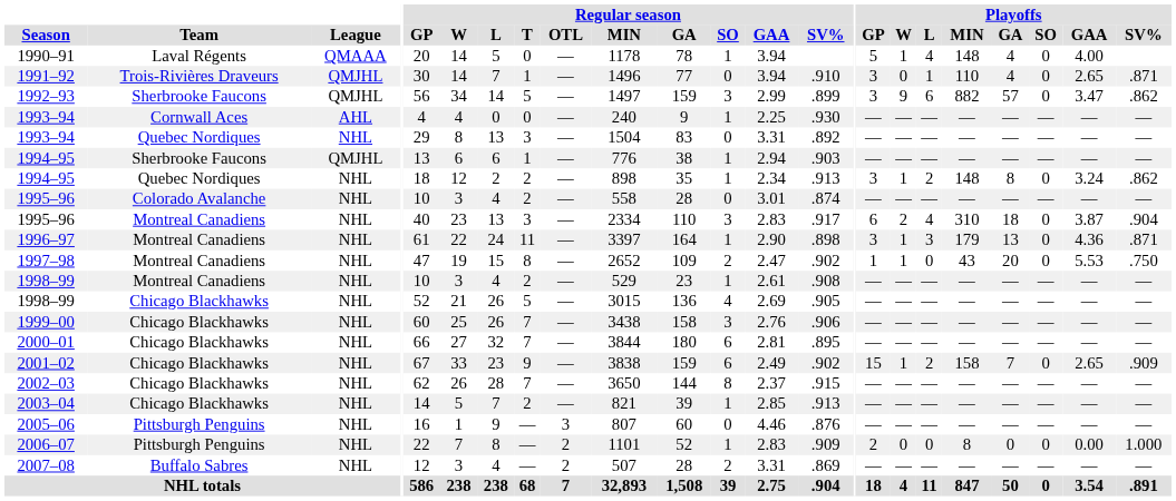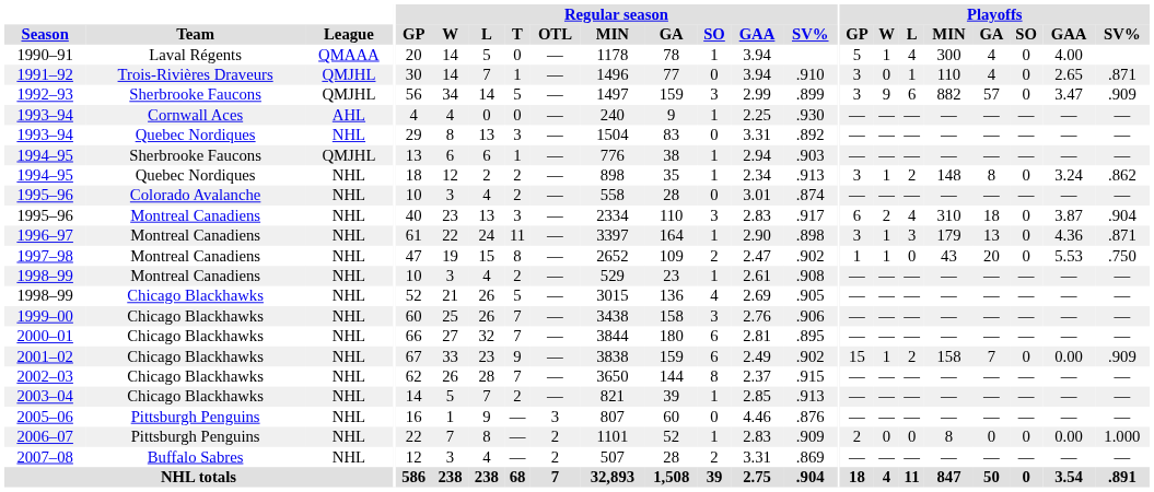 <table border="0" cellpadding="1" cellspacing="0" style="text-align:center; width:90%">
 <tr ALIGN="center" bgcolor="#e0e0e0">
 <th align="center" colspan="3" bgcolor="#ffffff"></th>
 <th align="center" rowspan="99" bgcolor="#ffffff"></th>
 <th align="center" colspan="10" bgcolor="#e0e0e0"><a href='#'>Regular season</a></th>
 <th align="center" rowspan="99" bgcolor="#ffffff"></th>
 <th align="center" colspan="8" bgcolor="#e0e0e0"><a href='#'>Playoffs</a></th>
 </tr>
 <tr ALIGN="center" bgcolor="#e0e0e0">
 <th><a href='#'>Season</a></th>
 <th>Team</th>
 <th>League</th>
 <th>GP</th>
 <th>W</th>
 <th>L</th>
 <th>T</th>
 <th>OTL</th>
 <th>MIN</th>
 <th>GA</th>
 <th><a href='#'>SO</a></th>
 <th><a href='#'>GAA</a></th>
 <th><a href='#'>SV%</a></th>
 <th>GP</th>
 <th>W</th>
 <th>L</th>
 <th>MIN</th>
 <th>GA</th>
 <th>SO</th>
 <th>GAA</th>
 <th>SV%</th>
 </tr>
 <tr>
 <td>1990–91</td>
 <td>Laval Régents</td>
 <td><a href='#'>QMAAA</a></td>
 <td>20</td>
 <td>14</td>
 <td>5</td>
 <td>0</td>
 <td>—</td>
 <td>1178</td>
 <td>78</td>
 <td>1</td>
 <td>3.94</td>
 <td></td>
 <td>5</td>
 <td>1</td>
 <td>4</td>
-<td>148</td>
+<td>300</td>
 <td>4</td>
 <td>0</td>
 <td>4.00</td>
 <td></td>
 </tr>
 <tr bgcolor="#f0f0f0">
 <td><a href='#'>1991–92</a></td>
 <td><a href='#'>Trois-Rivières Draveurs</a></td>
 <td><a href='#'>QMJHL</a></td>
 <td>30</td>
 <td>14</td>
 <td>7</td>
 <td>1</td>
 <td>—</td>
 <td>1496</td>
 <td>77</td>
 <td>0</td>
 <td>3.94</td>
 <td>.910</td>
 <td>3</td>
 <td>0</td>
 <td>1</td>
 <td>110</td>
 <td>4</td>
 <td>0</td>
 <td>2.65</td>
 <td>.871</td>
 </tr>
 <tr>
 <td><a href='#'>1992–93</a></td>
 <td><a href='#'>Sherbrooke Faucons</a></td>
 <td>QMJHL</td>
 <td>56</td>
 <td>34</td>
 <td>14</td>
 <td>5</td>
 <td>—</td>
 <td>1497</td>
 <td>159</td>
 <td>3</td>
 <td>2.99</td>
 <td>.899</td>
 <td>3</td>
 <td>9</td>
 <td>6</td>
 <td>882</td>
 <td>57</td>
 <td>0</td>
 <td>3.47</td>
-<td>.862</td>
+<td>.909</td>
 </tr>
 <tr bgcolor="#f0f0f0">
 <td><a href='#'>1993–94</a></td>
 <td><a href='#'>Cornwall Aces</a></td>
 <td><a href='#'>AHL</a></td>
 <td>4</td>
 <td>4</td>
 <td>0</td>
 <td>0</td>
 <td>—</td>
 <td>240</td>
 <td>9</td>
 <td>1</td>
 <td>2.25</td>
 <td>.930</td>
 <td>—</td>
 <td>—</td>
 <td>—</td>
 <td>—</td>
 <td>—</td>
 <td>—</td>
 <td>—</td>
 <td>—</td>
 </tr>
 <tr>
 <td><a href='#'>1993–94</a></td>
 <td><a href='#'>Quebec Nordiques</a></td>
 <td><a href='#'>NHL</a></td>
 <td>29</td>
 <td>8</td>
 <td>13</td>
 <td>3</td>
 <td>—</td>
 <td>1504</td>
 <td>83</td>
 <td>0</td>
 <td>3.31</td>
 <td>.892</td>
 <td>—</td>
 <td>—</td>
 <td>—</td>
 <td>—</td>
 <td>—</td>
 <td>—</td>
 <td>—</td>
 <td>—</td>
 </tr>
 <tr bgcolor="#f0f0f0">
 <td><a href='#'>1994–95</a></td>
 <td>Sherbrooke Faucons</td>
 <td>QMJHL</td>
 <td>13</td>
 <td>6</td>
 <td>6</td>
 <td>1</td>
 <td>—</td>
 <td>776</td>
 <td>38</td>
 <td>1</td>
 <td>2.94</td>
 <td>.903</td>
 <td>—</td>
 <td>—</td>
 <td>—</td>
 <td>—</td>
 <td>—</td>
 <td>—</td>
 <td>—</td>
 <td>—</td>
 </tr>
 <tr>
 <td><a href='#'>1994–95</a></td>
 <td>Quebec Nordiques</td>
 <td>NHL</td>
 <td>18</td>
 <td>12</td>
 <td>2</td>
 <td>2</td>
 <td>—</td>
 <td>898</td>
 <td>35</td>
 <td>1</td>
 <td>2.34</td>
 <td>.913</td>
 <td>3</td>
 <td>1</td>
 <td>2</td>
 <td>148</td>
 <td>8</td>
 <td>0</td>
 <td>3.24</td>
 <td>.862</td>
 </tr>
 <tr bgcolor="#f0f0f0">
 <td><a href='#'>1995–96</a></td>
 <td><a href='#'>Colorado Avalanche</a></td>
 <td>NHL</td>
 <td>10</td>
 <td>3</td>
 <td>4</td>
 <td>2</td>
 <td>—</td>
 <td>558</td>
 <td>28</td>
 <td>0</td>
 <td>3.01</td>
 <td>.874</td>
 <td>—</td>
 <td>—</td>
 <td>—</td>
 <td>—</td>
 <td>—</td>
 <td>—</td>
 <td>—</td>
 <td>—</td>
 </tr>
 <tr>
 <td>1995–96</td>
 <td><a href='#'>Montreal Canadiens</a></td>
 <td>NHL</td>
 <td>40</td>
 <td>23</td>
 <td>13</td>
 <td>3</td>
 <td>—</td>
 <td>2334</td>
 <td>110</td>
 <td>3</td>
 <td>2.83</td>
 <td>.917</td>
 <td>6</td>
 <td>2</td>
 <td>4</td>
 <td>310</td>
 <td>18</td>
 <td>0</td>
 <td>3.87</td>
 <td>.904</td>
 </tr>
 <tr bgcolor="#f0f0f0">
 <td><a href='#'>1996–97</a></td>
 <td>Montreal Canadiens</td>
 <td>NHL</td>
 <td>61</td>
 <td>22</td>
 <td>24</td>
 <td>11</td>
 <td>—</td>
 <td>3397</td>
 <td>164</td>
 <td>1</td>
 <td>2.90</td>
 <td>.898</td>
 <td>3</td>
 <td>1</td>
 <td>3</td>
 <td>179</td>
 <td>13</td>
 <td>0</td>
 <td>4.36</td>
 <td>.871</td>
 </tr>
 <tr>
 <td><a href='#'>1997–98</a></td>
 <td>Montreal Canadiens</td>
 <td>NHL</td>
 <td>47</td>
 <td>19</td>
 <td>15</td>
 <td>8</td>
 <td>—</td>
 <td>2652</td>
 <td>109</td>
 <td>2</td>
 <td>2.47</td>
 <td>.902</td>
 <td>1</td>
 <td>1</td>
 <td>0</td>
 <td>43</td>
 <td>20</td>
 <td>0</td>
 <td>5.53</td>
 <td>.750</td>
 </tr>
 <tr bgcolor="#f0f0f0">
 <td><a href='#'>1998–99</a></td>
 <td>Montreal Canadiens</td>
 <td>NHL</td>
 <td>10</td>
 <td>3</td>
 <td>4</td>
 <td>2</td>
 <td>—</td>
 <td>529</td>
 <td>23</td>
 <td>1</td>
 <td>2.61</td>
 <td>.908</td>
 <td>—</td>
 <td>—</td>
 <td>—</td>
 <td>—</td>
 <td>—</td>
 <td>—</td>
 <td>—</td>
 <td>—</td>
 </tr>
 <tr>
 <td>1998–99</td>
 <td><a href='#'>Chicago Blackhawks</a></td>
 <td>NHL</td>
 <td>52</td>
 <td>21</td>
 <td>26</td>
 <td>5</td>
 <td>—</td>
 <td>3015</td>
 <td>136</td>
 <td>4</td>
 <td>2.69</td>
 <td>.905</td>
 <td>—</td>
 <td>—</td>
 <td>—</td>
 <td>—</td>
 <td>—</td>
 <td>—</td>
 <td>—</td>
 <td>—</td>
 </tr>
 <tr bgcolor="#f0f0f0">
 <td><a href='#'>1999–00</a></td>
 <td>Chicago Blackhawks</td>
 <td>NHL</td>
 <td>60</td>
 <td>25</td>
 <td>26</td>
 <td>7</td>
 <td>—</td>
 <td>3438</td>
 <td>158</td>
 <td>3</td>
 <td>2.76</td>
 <td>.906</td>
 <td>—</td>
 <td>—</td>
 <td>—</td>
 <td>—</td>
 <td>—</td>
 <td>—</td>
 <td>—</td>
 <td>—</td>
 </tr>
 <tr>
 <td><a href='#'>2000–01</a></td>
 <td>Chicago Blackhawks</td>
 <td>NHL</td>
 <td>66</td>
 <td>27</td>
 <td>32</td>
 <td>7</td>
 <td>—</td>
 <td>3844</td>
 <td>180</td>
 <td>6</td>
 <td>2.81</td>
 <td>.895</td>
 <td>—</td>
 <td>—</td>
 <td>—</td>
 <td>—</td>
 <td>—</td>
 <td>—</td>
 <td>—</td>
 <td>—</td>
 </tr>
 <tr bgcolor="#f0f0f0">
 <td><a href='#'>2001–02</a></td>
 <td>Chicago Blackhawks</td>
 <td>NHL</td>
 <td>67</td>
 <td>33</td>
 <td>23</td>
 <td>9</td>
 <td>—</td>
 <td>3838</td>
 <td>159</td>
 <td>6</td>
 <td>2.49</td>
 <td>.902</td>
 <td>15</td>
 <td>1</td>
 <td>2</td>
 <td>158</td>
 <td>7</td>
 <td>0</td>
-<td>2.65</td>
+<td>0.00</td>
 <td>.909</td>
 </tr>
 <tr>
 <td><a href='#'>2002–03</a></td>
 <td>Chicago Blackhawks</td>
 <td>NHL</td>
 <td>62</td>
 <td>26</td>
 <td>28</td>
 <td>7</td>
 <td>—</td>
 <td>3650</td>
 <td>144</td>
 <td>8</td>
 <td>2.37</td>
 <td>.915</td>
 <td>—</td>
 <td>—</td>
 <td>—</td>
 <td>—</td>
 <td>—</td>
 <td>—</td>
 <td>—</td>
 <td>—</td>
 </tr>
 <tr bgcolor="#f0f0f0">
 <td><a href='#'>2003–04</a></td>
 <td>Chicago Blackhawks</td>
 <td>NHL</td>
 <td>14</td>
 <td>5</td>
 <td>7</td>
 <td>2</td>
 <td>—</td>
 <td>821</td>
 <td>39</td>
 <td>1</td>
 <td>2.85</td>
 <td>.913</td>
 <td>—</td>
 <td>—</td>
 <td>—</td>
 <td>—</td>
 <td>—</td>
 <td>—</td>
 <td>—</td>
 <td>—</td>
 </tr>
 <tr>
 <td><a href='#'>2005–06</a></td>
 <td><a href='#'>Pittsburgh Penguins</a></td>
 <td>NHL</td>
 <td>16</td>
 <td>1</td>
 <td>9</td>
 <td>—</td>
 <td>3</td>
 <td>807</td>
 <td>60</td>
 <td>0</td>
 <td>4.46</td>
 <td>.876</td>
 <td>—</td>
 <td>—</td>
 <td>—</td>
 <td>—</td>
 <td>—</td>
 <td>—</td>
 <td>—</td>
 <td>—</td>
 </tr>
 <tr bgcolor="#f0f0f0">
 <td><a href='#'>2006–07</a></td>
 <td>Pittsburgh Penguins</td>
 <td>NHL</td>
 <td>22</td>
 <td>7</td>
 <td>8</td>
 <td>—</td>
 <td>2</td>
 <td>1101</td>
 <td>52</td>
 <td>1</td>
 <td>2.83</td>
 <td>.909</td>
 <td>2</td>
 <td>0</td>
 <td>0</td>
 <td>8</td>
 <td>0</td>
 <td>0</td>
 <td>0.00</td>
 <td>1.000</td>
 </tr>
 <tr>
 <td><a href='#'>2007–08</a></td>
 <td><a href='#'>Buffalo Sabres</a></td>
 <td>NHL</td>
 <td>12</td>
 <td>3</td>
 <td>4</td>
 <td>—</td>
 <td>2</td>
 <td>507</td>
 <td>28</td>
 <td>2</td>
 <td>3.31</td>
 <td>.869</td>
 <td>—</td>
 <td>—</td>
 <td>—</td>
 <td>—</td>
 <td>—</td>
 <td>—</td>
 <td>—</td>
 <td>—</td>
 </tr>
 <tr bgcolor="#e0e0e0">
 <th colspan="3">NHL totals</th>
 <th>586</th>
 <th>238</th>
 <th>238</th>
 <th>68</th>
 <th>7</th>
 <th>32,893</th>
 <th>1,508</th>
 <th>39</th>
 <th>2.75</th>
 <th>.904</th>
 <th>18</th>
 <th>4</th>
 <th>11</th>
 <th>847</th>
 <th>50</th>
 <th>0</th>
 <th>3.54</th>
 <th>.891</th>
 </tr>
 </table>
